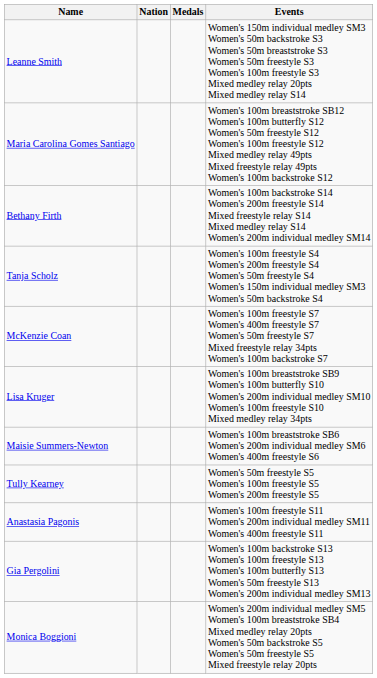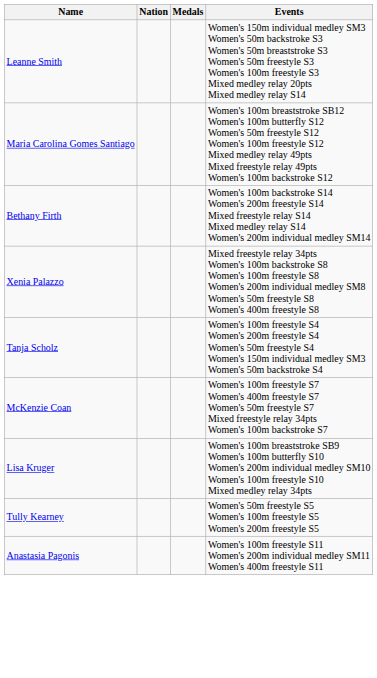 <table class="wikitable">
 <tr>
 <th>Name</th>
 <th>Nation</th>
 <th>Medals</th>
 <th>Events</th>
 </tr>
 <tr>
 <td><a href='#'>Leanne Smith</a></td>
 <td></td>
 <td><br><br><br><br><br><br></td>
 <td>Women's 150m individual medley SM3<br>Women's 50m backstroke S3<br>Women's 50m breaststroke S3<br>Women's 50m freestyle S3<br>Women's 100m freestyle S3<br>Mixed  medley relay 20pts<br>Mixed  medley relay S14</td>
 </tr>
 <tr>
 <td><a href='#'>Maria Carolina Gomes Santiago</a></td>
 <td></td>
 <td><br><br><br><br><br><br></td>
 <td>Women's 100m breaststroke SB12<br>Women's 100m butterfly S12<br>Women's 50m freestyle S12<br>Women's 100m freestyle S12<br>Mixed  medley relay 49pts<br>Mixed  freestyle relay 49pts<br>Women's 100m backstroke S12</td>
 </tr>
 <tr>
 <td><a href='#'>Bethany Firth</a></td>
 <td></td>
 <td><br><br><br><br></td>
 <td>Women's 100m backstroke S14<br>Women's 200m freestyle S14<br>Mixed  freestyle relay S14<br>Mixed  medley relay S14<br>Women's 200m individual medley SM14</td>
 </tr>
 <tr>
+<td><a href='#'>Xenia Palazzo</a></td>
+<td></td>
+<td><br><br><br><br><br></td>
+<td>Mixed  freestyle relay 34pts<br>Women's 100m backstroke S8<br>Women's 100m freestyle S8<br>Women's 200m individual medley SM8<br>Women's 50m freestyle S8<br>Women's 400m freestyle S8</td>
+</tr>
+<tr>
 <td><a href='#'>Tanja Scholz</a></td>
 <td></td>
 <td><br><br><br><br></td>
 <td>Women's 100m freestyle S4<br>Women's 200m freestyle S4<br>Women's 50m freestyle S4<br>Women's 150m individual medley SM3<br>Women's 50m backstroke S4</td>
 </tr>
 <tr>
 <td><a href='#'>McKenzie Coan</a></td>
 <td></td>
 <td><br><br><br><br></td>
 <td>Women's 100m freestyle S7<br>Women's 400m freestyle S7<br>Women's 50m freestyle S7<br>Mixed  freestyle relay 34pts<br>Women's 100m backstroke S7</td>
 </tr>
 <tr>
 <td><a href='#'>Lisa Kruger</a></td>
 <td></td>
 <td><br><br><br><br></td>
 <td>Women's 100m breaststroke SB9<br>Women's 100m butterfly S10<br>Women's 200m individual medley SM10<br>Women's 100m freestyle S10<br>Mixed  medley relay 34pts</td>
 </tr>
 <tr>
-<td><a href='#'>Maisie Summers-Newton</a></td>
-<td></td>
-<td><br><br></td>
-<td>Women's 100m breaststroke SB6<br>Women's 200m individual medley SM6<br>Women's 400m freestyle S6</td>
-</tr>
-<tr>
 <td><a href='#'>Tully Kearney</a></td>
 <td></td>
 <td><br><br></td>
 <td>Women's 50m freestyle S5<br>Women's 100m freestyle S5<br>Women's 200m freestyle S5</td>
 </tr>
 <tr>
 <td><a href='#'>Anastasia Pagonis</a></td>
 <td></td>
 <td><br><br></td>
 <td>Women's 100m freestyle S11<br>Women's 200m individual medley SM11<br>Women's 400m freestyle S11</td>
 </tr>
-<tr>
-<td><a href='#'>Gia Pergolini</a></td>
-<td></td>
-<td><br><br><br><br></td>
-<td>Women's 100m backstroke S13<br>Women's 100m freestyle S13<br>Women's 100m butterfly S13<br>Women's 50m freestyle S13<br>Women's 200m individual medley SM13</td>
-</tr>
-<tr>
-<td><a href='#'>Monica Boggioni</a></td>
-<td></td>
-<td><br><br><br><br><br></td>
-<td>Women's 200m individual medley SM5<br>Women's 100m breaststroke SB4<br>Mixed  medley relay 20pts<br>Women's 50m backstroke S5<br>Women's 50m freestyle S5<br>Mixed  freestyle relay 20pts</td>
-</tr>
 </table>
